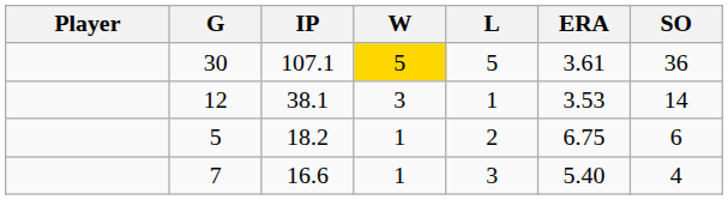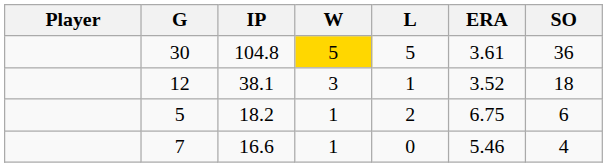 <table class="wikitable sortable">
 <tr>
 <th bgcolor="#DDDDFF" width="16%">Player</th>
 <th bgcolor="#DDDDFF" width="9%">G</th>
 <th bgcolor="#DDDDFF" width="9%">IP</th>
 <th bgcolor="#DDDDFF" width="9%">W</th>
 <th bgcolor="#DDDDFF" width="9%">L</th>
 <th bgcolor="#DDDDFF" width="9%">ERA</th>
 <th bgcolor="#DDDDFF" width="9%">SO</th>
 </tr>
 <tr align="center">
 <td></td>
 <td>30</td>
-<td>107.1</td>
+<td>104.8</td>
 <td style="background: gold;">5</td>
 <td>5</td>
 <td>3.61</td>
 <td>36</td>
 </tr>
 <tr align="center">
 <td></td>
 <td>12</td>
 <td>38.1</td>
 <td>3</td>
 <td>1</td>
-<td>3.53</td>
-<td>14</td>
+<td>3.52</td>
+<td>18</td>
 </tr>
 <tr align="center">
 <td></td>
 <td>5</td>
 <td>18.2</td>
 <td>1</td>
 <td>2</td>
 <td>6.75</td>
 <td>6</td>
 </tr>
 <tr align="center">
 <td></td>
 <td>7</td>
 <td>16.6</td>
 <td>1</td>
-<td>3</td>
-<td>5.40</td>
+<td>0</td>
+<td>5.46</td>
 <td>4</td>
 </tr>
 </table>
